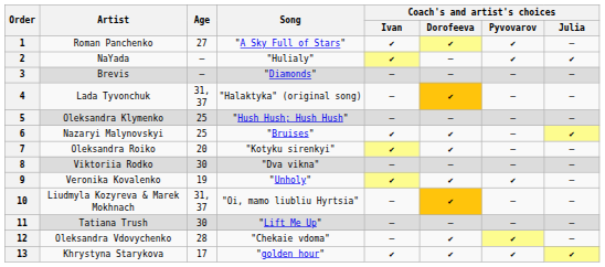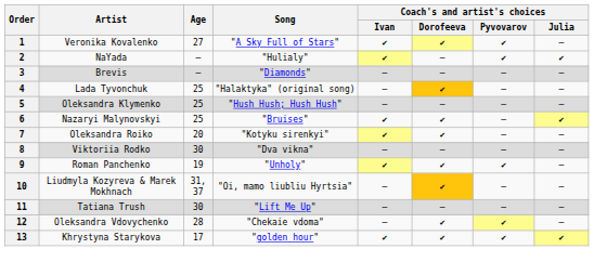 <table class="wikitable" style="text-align:center; line-height:17px; width:100%">
 <tr>
 <th rowspan="2" scope="col" style="width:03%">Order</th>
 <th rowspan="2" scope="col" style="width:20%">Artist</th>
 <th rowspan="2" scope="col" style="width:04%">Age</th>
 <th rowspan="2" scope="col" style="width:20%">Song</th>
 <th colspan="4" scope="col" style="width:28%">Coach's and artist's choices</th>
 </tr>
 <tr>
 <th style="width:7.5%">Ivan</th>
 <th style="width:7.5%">Dorofeeva</th>
 <th style="width:7.5%">Pyvovarov</th>
 <th style="width:7.5%">Julia</th>
 </tr>
 <tr>
 <th>1</th>
-<td>Roman Panchenko</td>
+<td>Veronika Kovalenko</td>
 <td>27</td>
 <td>"<a href='#'>A Sky Full of Stars</a>"</td>
 <td>✔</td>
 <td style="background:#fdfc8f">✔</td>
 <td>✔</td>
 <td>—</td>
 </tr>
 <tr>
 <th>2</th>
 <td>NaYada</td>
 <td>–</td>
 <td>"Hulialy"</td>
 <td style="background:#fdfc8f">✔</td>
 <td>—</td>
 <td>✔</td>
 <td>✔</td>
 </tr>
 <tr style="background:#dcdcdc">
 <th>3</th>
 <td>Brevis</td>
 <td>–</td>
 <td>"<a href='#'>Diamonds</a>"</td>
 <td>—</td>
 <td>—</td>
 <td>—</td>
 <td>—</td>
 </tr>
 <tr>
 <th>4</th>
 <td>Lada Tyvonchuk</td>
-<td>31, 37</td>
+<td>25</td>
 <td>"Halaktyka" (original song)</td>
 <td>—</td>
 <td style="background:#ffc40c">✔</td>
 <td>—</td>
 <td>—</td>
 </tr>
 <tr style="background:#dcdcdc">
 <th>5</th>
 <td>Oleksandra Klymenko</td>
 <td>25</td>
 <td>"<a href='#'>Hush Hush; Hush Hush</a>"</td>
 <td>—</td>
 <td>—</td>
 <td>—</td>
 <td>—</td>
 </tr>
 <tr>
 <th>6</th>
 <td>Nazaryi Malynovskyi</td>
 <td>25</td>
 <td>"<a href='#'>Bruises</a>"</td>
 <td>✔</td>
 <td>✔</td>
 <td>—</td>
 <td style="background:#fdfc8f">✔</td>
 </tr>
 <tr>
 <th>7</th>
 <td>Oleksandra Roiko</td>
 <td>20</td>
 <td>"Kotyku sirenkyi"</td>
 <td style="background:#fdfc8f">✔</td>
 <td>✔</td>
 <td>—</td>
 <td>—</td>
 </tr>
 <tr style="background:#dcdcdc">
 <th>8</th>
 <td>Viktoriia Rodko</td>
 <td>30</td>
 <td>"Dva vikna"</td>
 <td>—</td>
 <td>—</td>
 <td>—</td>
 <td>—</td>
 </tr>
 <tr>
 <th>9</th>
-<td>Veronika Kovalenko</td>
+<td>Roman Panchenko</td>
 <td>19</td>
 <td>"<a href='#'>Unholy</a>"</td>
 <td style="background:#fdfc8f">✔</td>
 <td>✔</td>
 <td>✔</td>
 <td>—</td>
 </tr>
 <tr>
 <th>10</th>
 <td>Liudmyla Kozyreva & Marek Mokhnach</td>
 <td>31, 37</td>
 <td>"Oi, mamo liubliu Hyrtsia"</td>
 <td>—</td>
 <td style="background:#ffc40c">✔</td>
 <td>—</td>
 <td>—</td>
 </tr>
 <tr style="background:#dcdcdc">
 <th>11</th>
 <td>Tatiana Trush</td>
 <td>30</td>
 <td>"<a href='#'>Lift Me Up</a>"</td>
 <td>—</td>
 <td>—</td>
 <td>—</td>
 <td>—</td>
 </tr>
 <tr>
 <th>12</th>
 <td>Oleksandra Vdovychenko</td>
 <td>28</td>
 <td>"Chekaie vdoma"</td>
 <td>—</td>
 <td>✔</td>
 <td style="background:#fdfc8f">✔</td>
 <td>—</td>
 </tr>
 <tr>
 <th>13</th>
 <td>Khrystyna Starykova</td>
 <td>17</td>
 <td>"<a href='#'>golden hour</a>"</td>
 <td>✔</td>
 <td>✔</td>
 <td>✔</td>
 <td style="background:#fdfc8f">✔</td>
 </tr>
 </table>
